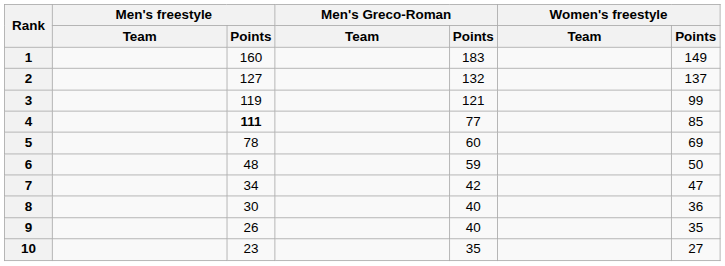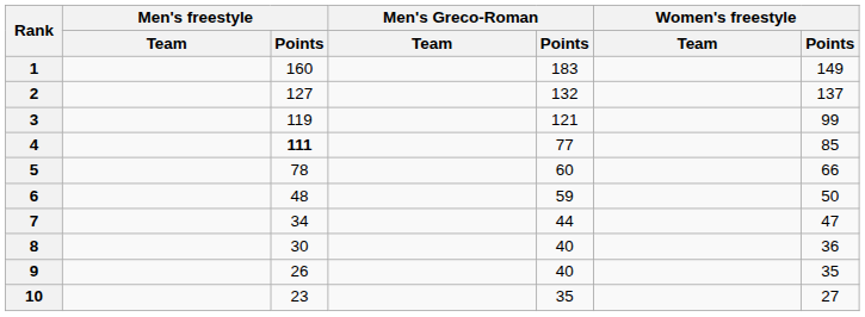 <table class="wikitable" style="text-align:center;">
 <tr>
 <th width=50 rowspan="2">Rank</th>
 <th colspan="2">Men's freestyle</th>
 <th colspan="2">Men's Greco-Roman</th>
 <th colspan="2">Women's freestyle</th>
 </tr>
 <tr>
 <th width=200>Team</th>
 <th width=50>Points</th>
 <th width=200>Team</th>
 <th width=50>Points</th>
 <th width=200>Team</th>
 <th width=50>Points</th>
 </tr>
 <tr>
 <th>1</th>
 <td align=left></td>
 <td>160</td>
 <td align=left></td>
 <td>183</td>
 <td align=left></td>
 <td>149</td>
 </tr>
 <tr>
 <th>2</th>
 <td align=left></td>
 <td>127</td>
 <td align=left></td>
 <td>132</td>
 <td align=left></td>
 <td>137</td>
 </tr>
 <tr>
 <th>3</th>
 <td align=left></td>
 <td>119</td>
 <td align=left></td>
 <td>121</td>
 <td align=left></td>
 <td>99</td>
 </tr>
 <tr>
 <th>4</th>
 <td align=left></td>
 <td><strong>111</strong></td>
 <td align=left></td>
 <td>77</td>
 <td align=left></td>
 <td>85</td>
 </tr>
 <tr>
 <th>5</th>
 <td align=left></td>
 <td>78</td>
 <td align=left></td>
 <td>60</td>
 <td align=left></td>
-<td>69</td>
+<td>66</td>
 </tr>
 <tr>
 <th>6</th>
 <td align=left></td>
 <td>48</td>
 <td align=left></td>
 <td>59</td>
 <td align=left></td>
 <td>50</td>
 </tr>
 <tr>
 <th>7</th>
 <td align=left></td>
 <td>34</td>
 <td align=left></td>
-<td>42</td>
+<td>44</td>
 <td align=left></td>
 <td>47</td>
 </tr>
 <tr>
 <th>8</th>
 <td align=left></td>
 <td>30</td>
 <td align=left></td>
 <td>40</td>
 <td align=left></td>
 <td>36</td>
 </tr>
 <tr>
 <th>9</th>
 <td align=left></td>
 <td>26</td>
 <td align=left></td>
 <td>40</td>
 <td align=left></td>
 <td>35</td>
 </tr>
 <tr>
 <th>10</th>
 <td align=left></td>
 <td>23</td>
 <td align=left></td>
 <td>35</td>
 <td align=left></td>
 <td>27</td>
 </tr>
 </table>
